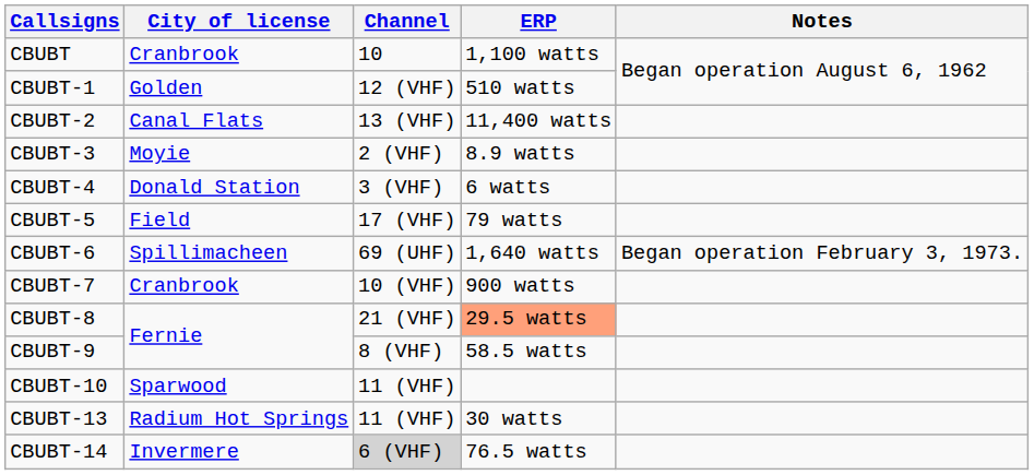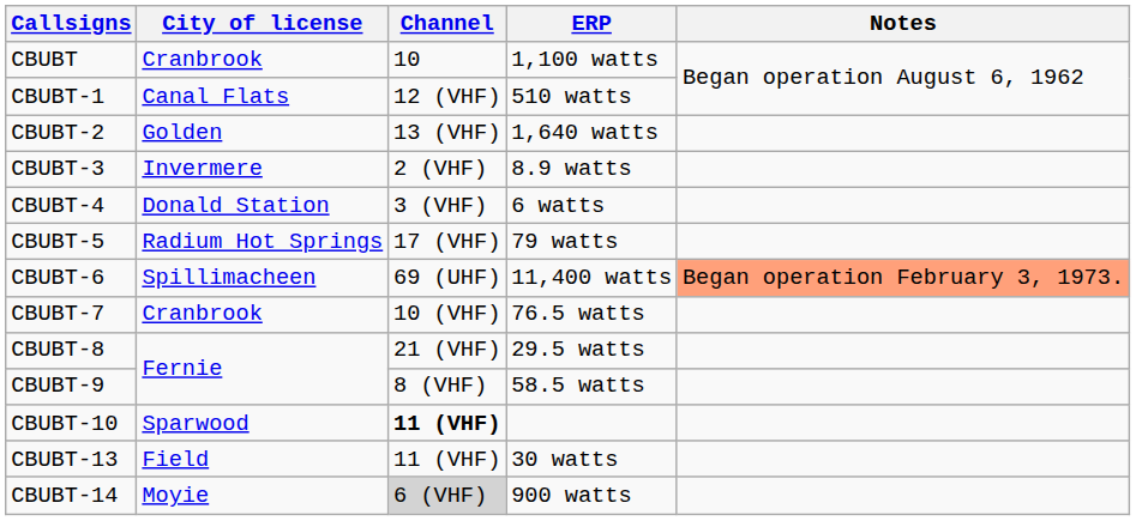 <table class="wikitable sortable">
 <tr>
 <th><a href='#'>Callsigns</a></th>
 <th><a href='#'>City of license</a></th>
 <th><a href='#'>Channel</a></th>
 <th><a href='#'>ERP</a></th>
 <th>Notes</th>
 </tr>
 <tr>
 <td>CBUBT</td>
 <td><a href='#'>Cranbrook</a></td>
 <td>10</td>
 <td>1,100 watts</td>
 <td rowspan=2>Began operation August 6, 1962</td>
 </tr>
 <tr>
 <td>CBUBT-1</td>
-<td><a href='#'>Golden</a></td>
+<td><a href='#'>Canal Flats</a></td>
 <td>12 (VHF)</td>
 <td>510 watts</td>
 </tr>
 <tr>
 <td>CBUBT-2</td>
-<td><a href='#'>Canal Flats</a></td>
+<td><a href='#'>Golden</a></td>
 <td>13 (VHF)</td>
-<td>11,400 watts</td>
+<td>1,640 watts</td>
 <td></td>
 </tr>
 <tr>
 <td>CBUBT-3</td>
-<td><a href='#'>Moyie</a></td>
+<td><a href='#'>Invermere</a></td>
 <td>2 (VHF)</td>
 <td>8.9 watts</td>
 <td></td>
 </tr>
 <tr>
 <td>CBUBT-4</td>
 <td><a href='#'>Donald Station</a></td>
 <td>3 (VHF)</td>
 <td>6 watts</td>
 <td></td>
 </tr>
 <tr>
 <td>CBUBT-5</td>
-<td><a href='#'>Field</a></td>
+<td><a href='#'>Radium Hot Springs</a></td>
 <td>17 (VHF)</td>
 <td>79 watts</td>
 <td></td>
 </tr>
 <tr>
 <td>CBUBT-6</td>
 <td><a href='#'>Spillimacheen</a></td>
 <td>69 (UHF)</td>
-<td>1,640 watts</td>
-<td>Began operation February 3, 1973.</td>
+<td>11,400 watts</td>
+<td style="background: lightsalmon;">Began operation February 3, 1973.</td>
 </tr>
 <tr>
 <td>CBUBT-7</td>
 <td><a href='#'>Cranbrook</a></td>
 <td>10 (VHF)</td>
-<td>900 watts</td>
+<td>76.5 watts</td>
 <td></td>
 </tr>
 <tr>
 <td>CBUBT-8</td>
 <td rowspan=2><a href='#'>Fernie</a></td>
 <td>21 (VHF)</td>
-<td style="background: lightsalmon;">29.5 watts</td>
+<td>29.5 watts</td>
 <td></td>
 </tr>
 <tr>
 <td>CBUBT-9</td>
 <td>8 (VHF)</td>
 <td>58.5 watts</td>
 <td></td>
 </tr>
 <tr>
 <td>CBUBT-10</td>
 <td><a href='#'>Sparwood</a></td>
-<td>11 (VHF)</td>
+<td><strong>11 (VHF)</strong></td>
 <td></td>
 <td></td>
 </tr>
 <tr>
 <td>CBUBT-13</td>
-<td><a href='#'>Radium Hot Springs</a></td>
+<td><a href='#'>Field</a></td>
 <td>11 (VHF)</td>
 <td>30 watts</td>
 <td></td>
 </tr>
 <tr>
 <td>CBUBT-14</td>
-<td><a href='#'>Invermere</a></td>
+<td><a href='#'>Moyie</a></td>
 <td style="background: lightgrey;">6 (VHF)</td>
-<td>76.5 watts</td>
+<td>900 watts</td>
 <td></td>
 </tr>
 </table>
